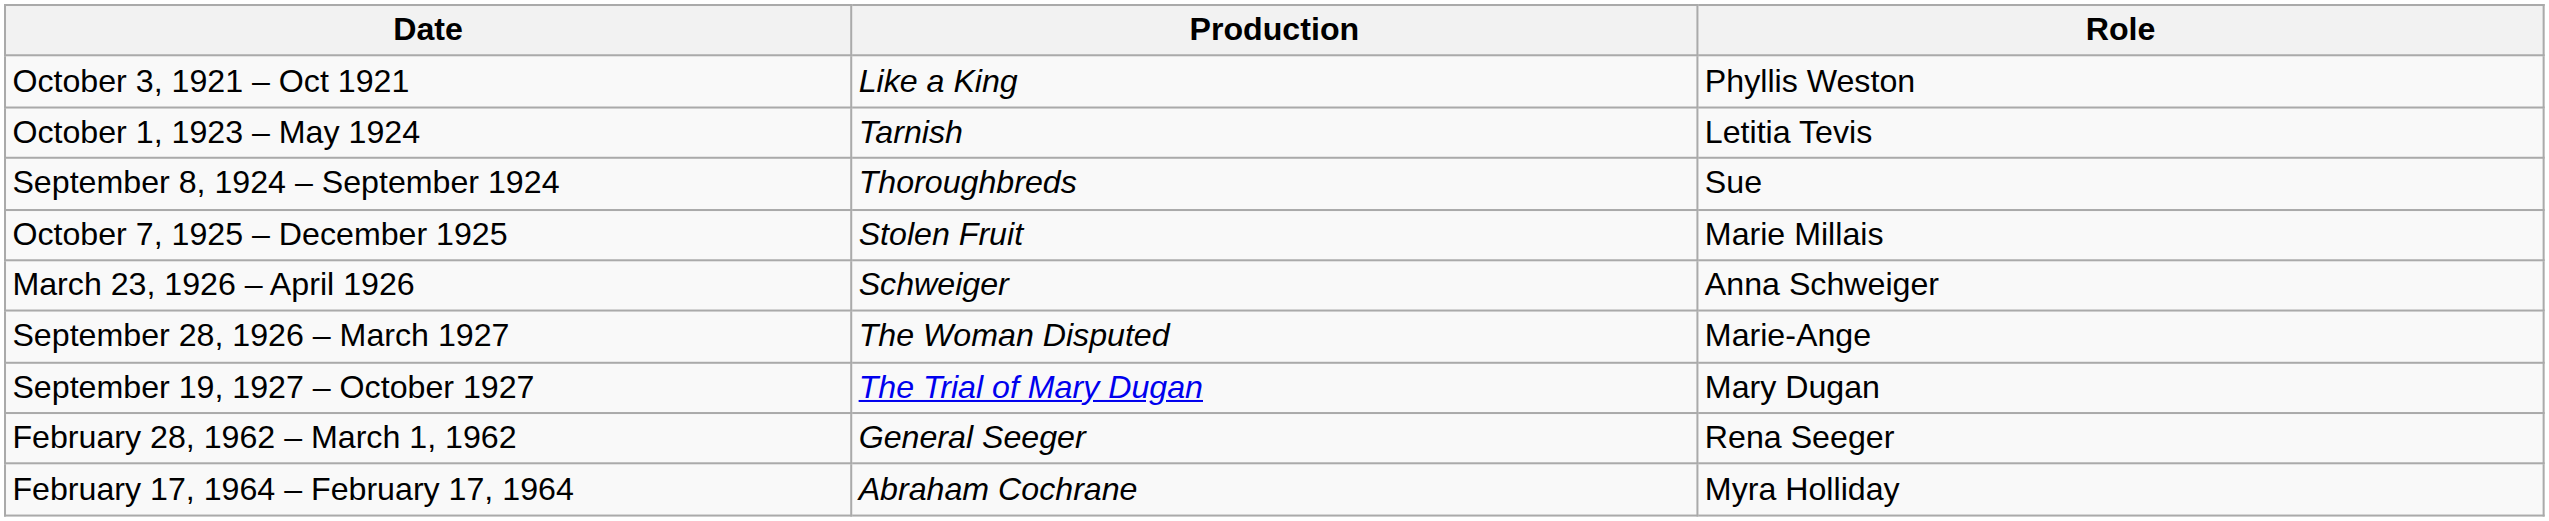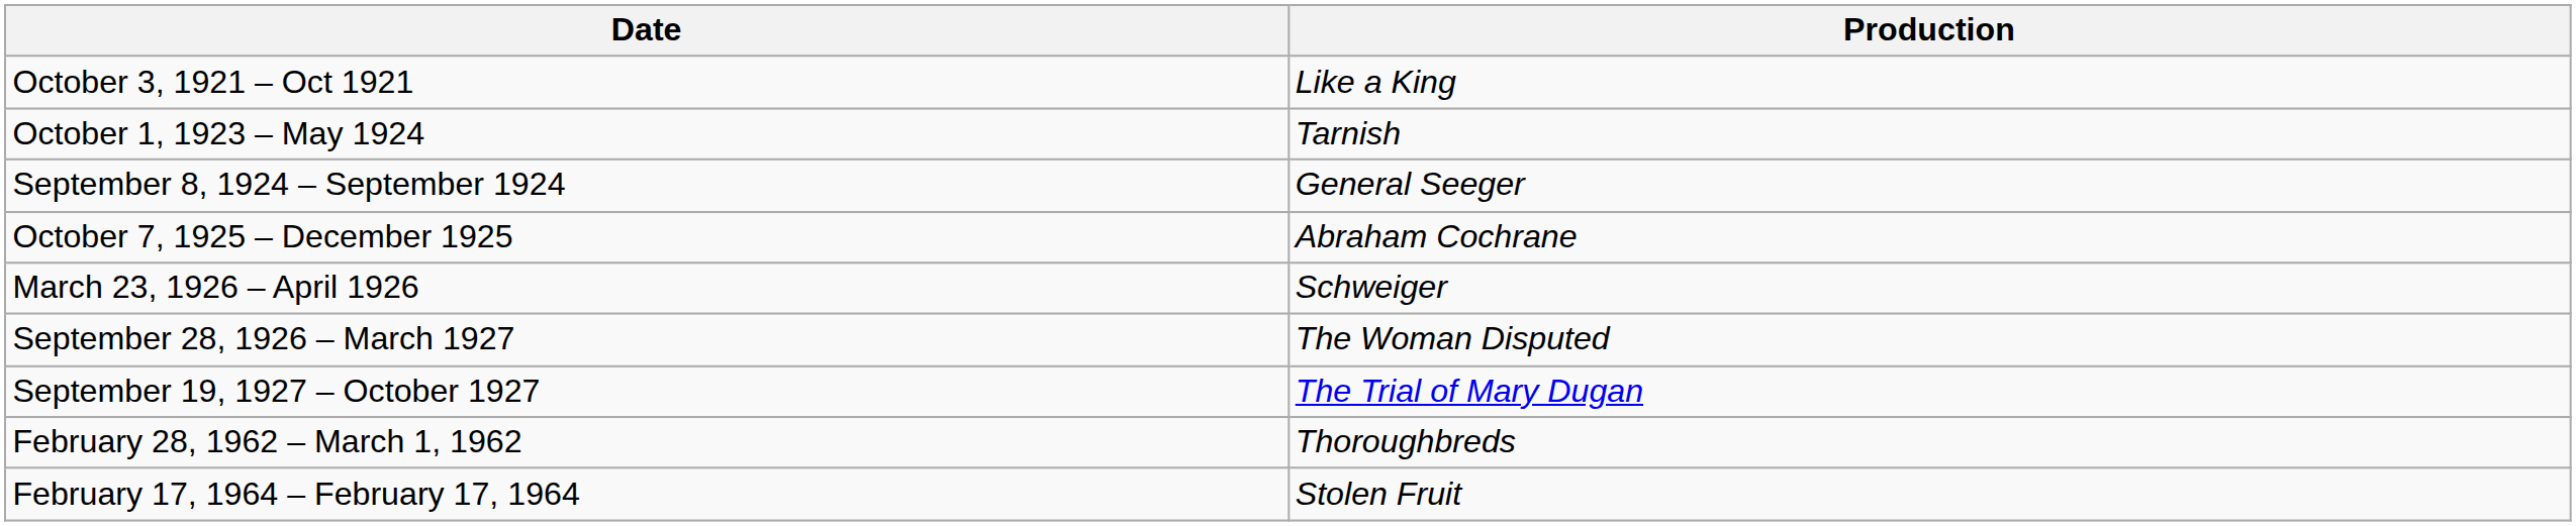 <table class="wikitable sortable" width="100%">
 <tr>
 <th width="30%">Date</th>
 <th width="30%">Production</th>
-<th width="30%">Role</th>
 </tr>
 <tr>
 <td>October 3, 1921 – Oct 1921</td>
 <td><em>Like a King</em></td>
-<td>Phyllis Weston</td>
 </tr>
 <tr>
 <td>October 1, 1923 – May 1924</td>
 <td><em>Tarnish</em></td>
-<td>Letitia Tevis</td>
 </tr>
 <tr>
 <td>September 8, 1924 – September 1924</td>
-<td><em>Thoroughbreds</em></td>
-<td>Sue</td>
+<td><em>General Seeger</em></td>
 </tr>
 <tr>
 <td>October 7, 1925 – December 1925</td>
-<td><em>Stolen Fruit</em></td>
-<td>Marie Millais</td>
+<td><em>Abraham Cochrane</em></td>
 </tr>
 <tr>
 <td>March 23, 1926 – April 1926</td>
 <td><em>Schweiger</em></td>
-<td>Anna Schweiger</td>
 </tr>
 <tr>
 <td>September 28, 1926 – March 1927</td>
 <td><em>The Woman Disputed</em></td>
-<td>Marie-Ange</td>
 </tr>
 <tr>
 <td>September 19, 1927 – October 1927</td>
 <td><em><a href='#'>The Trial of Mary Dugan</a></em></td>
-<td>Mary Dugan</td>
 </tr>
 <tr>
 <td>February 28, 1962 – March 1, 1962</td>
-<td><em>General Seeger</em></td>
-<td>Rena Seeger</td>
+<td><em>Thoroughbreds</em></td>
 </tr>
 <tr>
 <td>February 17, 1964 – February 17, 1964</td>
-<td><em>Abraham Cochrane</em></td>
-<td>Myra Holliday</td>
+<td><em>Stolen Fruit</em></td>
 </tr>
 </table>
